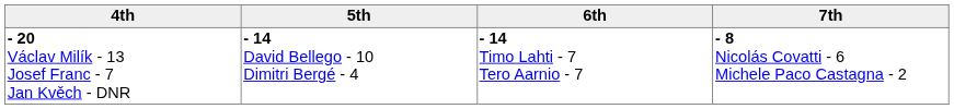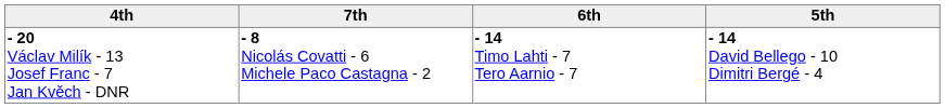 <table border="1" cellpadding="2" cellspacing="0"  style="width:75%; border-collapse:collapse;">
 <tr style="text-align:left; background:#efefef;">
 <th style="width:15%; text-align:center;">4th</th>
+<th style="width:15%; text-align:center;">7th</th>
+<th style="width:15%; text-align:center;">6th</th>
 <th style="width:15%; text-align:center;">5th</th>
-<th style="width:15%; text-align:center;">6th</th>
-<th style="width:15%; text-align:center;">7th</th>
 </tr>
 <tr align=left>
 <td valign=top align=left><strong> - 20</strong><br><a href='#'>Václav Milík</a> - 13<br><a href='#'>Josef Franc</a> - 7<br><a href='#'>Jan Kvěch</a> - DNR</td>
+<td valign=top align=left><strong> - 8</strong><br><a href='#'>Nicolás Covatti</a> - 6<br><a href='#'>Michele Paco Castagna</a> - 2</td>
+<td valign=top align=left><strong> - 14</strong><br><a href='#'>Timo Lahti</a> - 7<br><a href='#'>Tero Aarnio</a> - 7</td>
 <td valign=top align=left><strong> - 14</strong><br><a href='#'>David Bellego</a> - 10<br><a href='#'>Dimitri Bergé</a> - 4</td>
-<td valign=top align=left><strong> - 14</strong><br><a href='#'>Timo Lahti</a> - 7<br><a href='#'>Tero Aarnio</a> - 7</td>
-<td valign=top align=left><strong> - 8</strong><br><a href='#'>Nicolás Covatti</a> - 6<br><a href='#'>Michele Paco Castagna</a> - 2</td>
 </tr>
 </table>
